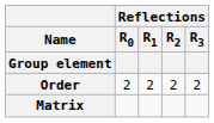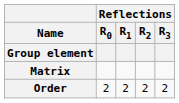 <table class=wikitable>
 <tr>
 <th></th>
 <th colspan=4>Reflections</th>
 </tr>
 <tr>
 <th>Name</th>
 <th>R<sub>0</sub></th>
 <th>R<sub>1</sub></th>
 <th>R<sub>2</sub></th>
 <th>R<sub>3</sub></th>
 </tr>
 <tr>
 <th>Group element</th>
 <th></th>
 <th></th>
 <th></th>
 <th></th>
 </tr>
+<tr>
+<th>Matrix</th>
+<td><br></td>
+<td><br></td>
+<td><br></td>
+<td><br></td>
+</tr>
 <tr align=center>
 <th>Order</th>
 <td>2</td>
 <td>2</td>
 <td>2</td>
 <td>2</td>
 </tr>
-<tr>
-<th>Matrix</th>
-<td><br></td>
-<td><br></td>
-<td><br></td>
-<td><br></td>
-</tr>
 </table>
